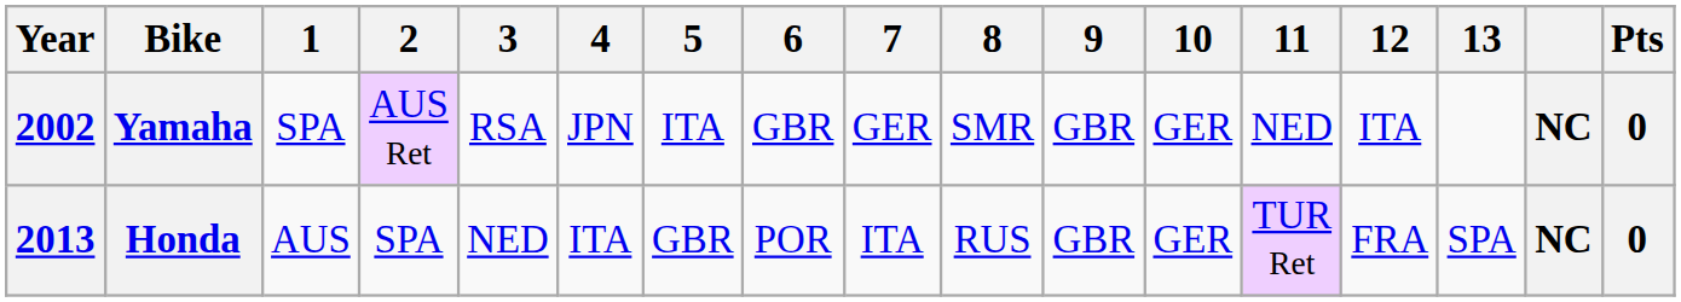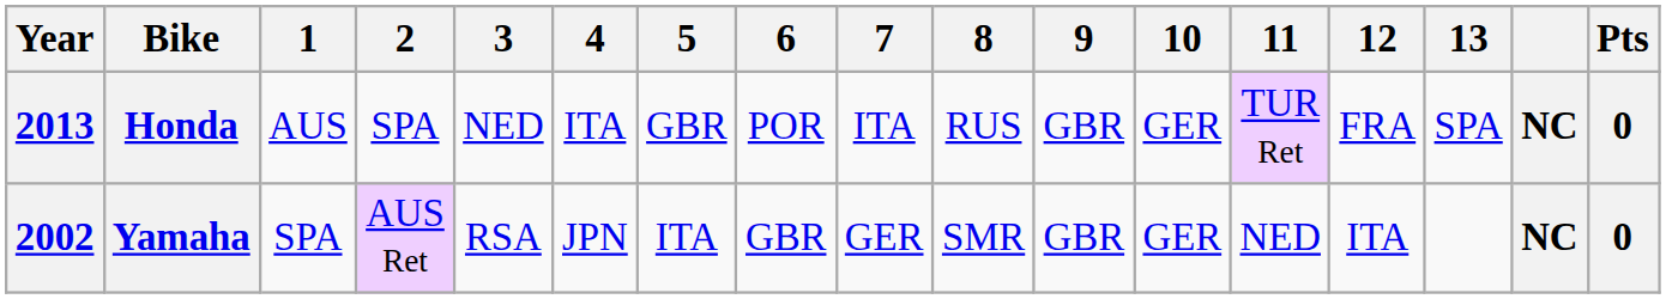 <table class="wikitable" style="text-align:center; font-size:90%">
 <tr>
 <th>Year</th>
 <th>Bike</th>
 <th>1</th>
 <th>2</th>
 <th>3</th>
 <th>4</th>
 <th>5</th>
 <th>6</th>
 <th>7</th>
 <th>8</th>
 <th>9</th>
 <th>10</th>
 <th>11</th>
 <th>12</th>
 <th>13</th>
 <th></th>
 <th>Pts</th>
 </tr>
 <tr>
+<th><a href='#'>2013</a></th>
+<th><a href='#'>Honda</a></th>
+<td><a href='#'>AUS</a></td>
+<td><a href='#'>SPA</a></td>
+<td><a href='#'>NED</a></td>
+<td><a href='#'>ITA</a></td>
+<td><a href='#'>GBR</a></td>
+<td><a href='#'>POR</a></td>
+<td><a href='#'>ITA</a></td>
+<td><a href='#'>RUS</a></td>
+<td><a href='#'>GBR</a></td>
+<td><a href='#'>GER</a></td>
+<td style="background:#efcfff;"><a href='#'>TUR</a><br><small>Ret</small></td>
+<td><a href='#'>FRA</a></td>
+<td><a href='#'>SPA</a></td>
+<th>NC</th>
+<th>0</th>
+</tr>
+<tr>
 <th><a href='#'>2002</a></th>
 <th><a href='#'>Yamaha</a></th>
 <td><a href='#'>SPA</a></td>
 <td style="background:#efcfff;"><a href='#'>AUS</a><br><small>Ret</small></td>
 <td><a href='#'>RSA</a></td>
 <td><a href='#'>JPN</a></td>
 <td><a href='#'>ITA</a></td>
 <td><a href='#'>GBR</a></td>
 <td><a href='#'>GER</a></td>
 <td><a href='#'>SMR</a></td>
 <td><a href='#'>GBR</a></td>
 <td><a href='#'>GER</a></td>
 <td><a href='#'>NED</a></td>
 <td><a href='#'>ITA</a></td>
 <td></td>
 <th>NC</th>
 <th>0</th>
 </tr>
-<tr>
-<th><a href='#'>2013</a></th>
-<th><a href='#'>Honda</a></th>
-<td><a href='#'>AUS</a></td>
-<td><a href='#'>SPA</a></td>
-<td><a href='#'>NED</a></td>
-<td><a href='#'>ITA</a></td>
-<td><a href='#'>GBR</a></td>
-<td><a href='#'>POR</a></td>
-<td><a href='#'>ITA</a></td>
-<td><a href='#'>RUS</a></td>
-<td><a href='#'>GBR</a></td>
-<td><a href='#'>GER</a></td>
-<td style="background:#efcfff;"><a href='#'>TUR</a><br><small>Ret</small></td>
-<td><a href='#'>FRA</a></td>
-<td><a href='#'>SPA</a></td>
-<th>NC</th>
-<th>0</th>
-</tr>
 </table>
